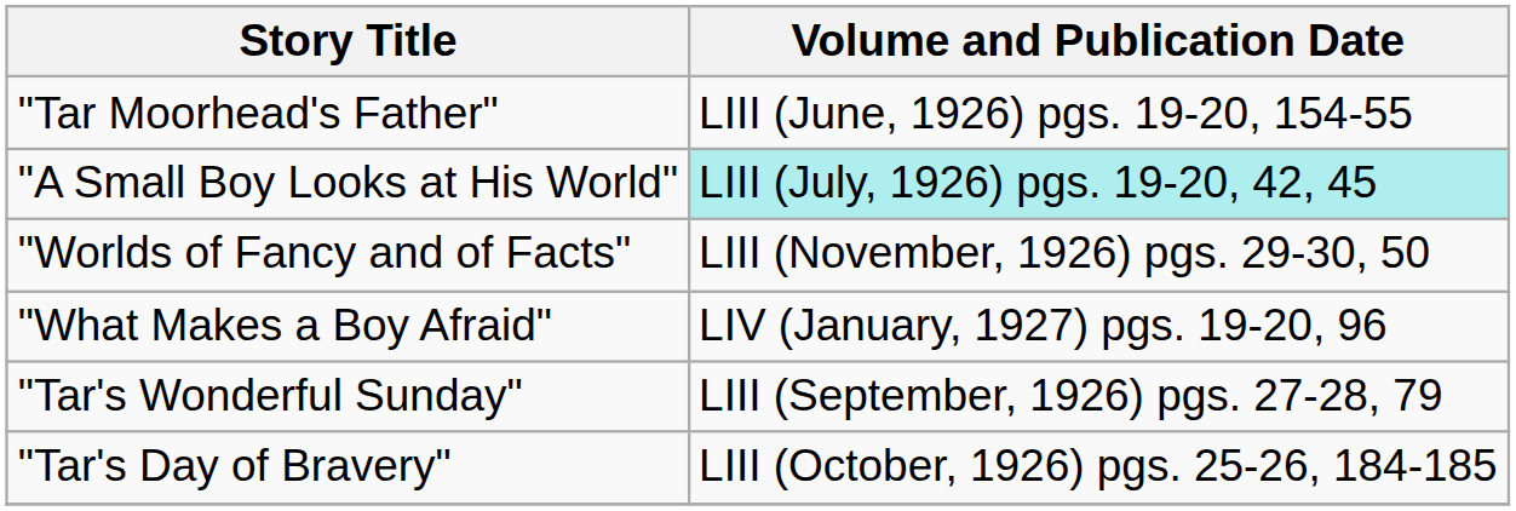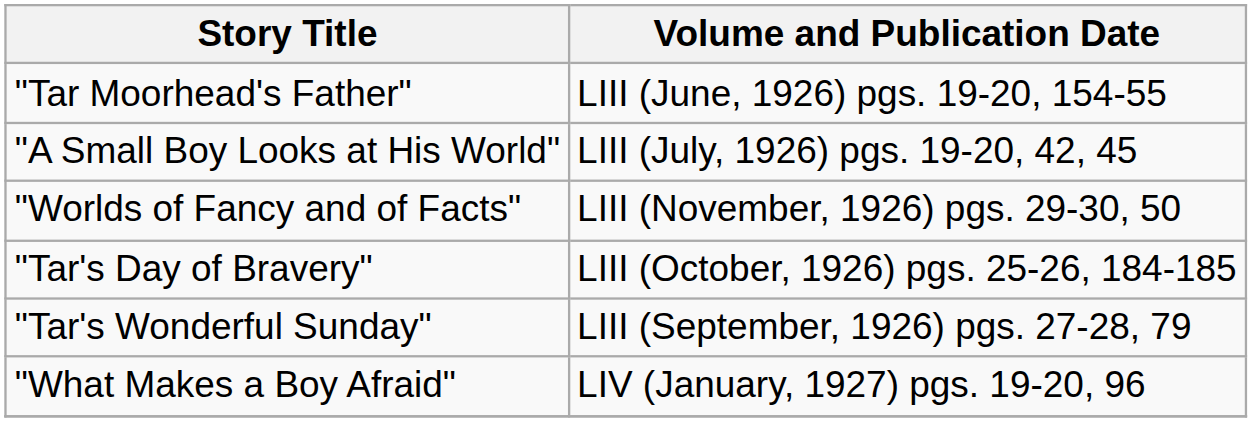 <table class="wikitable" style="margin: 1em auto 1em auto;">
 <tr>
 <th>Story Title</th>
 <th>Volume and Publication Date</th>
 </tr>
 <tr>
 <td>"Tar Moorhead's Father"</td>
 <td>LIII (June, 1926) pgs. 19-20, 154-55</td>
 </tr>
 <tr>
 <td>"A Small Boy Looks at His World"</td>
-<td style="background: paleturquoise;">LIII (July, 1926) pgs. 19-20, 42, 45</td>
+<td>LIII (July, 1926) pgs. 19-20, 42, 45</td>
 </tr>
 <tr>
 <td>"Worlds of Fancy and of Facts"</td>
 <td>LIII (November, 1926) pgs. 29-30, 50</td>
 </tr>
 <tr>
-<td>"What Makes a Boy Afraid"</td>
-<td>LIV (January, 1927) pgs. 19-20, 96</td>
+<td>"Tar's Day of Bravery"</td>
+<td>LIII (October, 1926) pgs. 25-26, 184-185</td>
 </tr>
 <tr>
 <td>"Tar's Wonderful Sunday"</td>
 <td>LIII (September, 1926) pgs. 27-28, 79</td>
 </tr>
 <tr>
-<td>"Tar's Day of Bravery"</td>
-<td>LIII (October, 1926) pgs. 25-26, 184-185</td>
+<td>"What Makes a Boy Afraid"</td>
+<td>LIV (January, 1927) pgs. 19-20, 96</td>
 </tr>
 <tr>
 </tr>
 </table>
